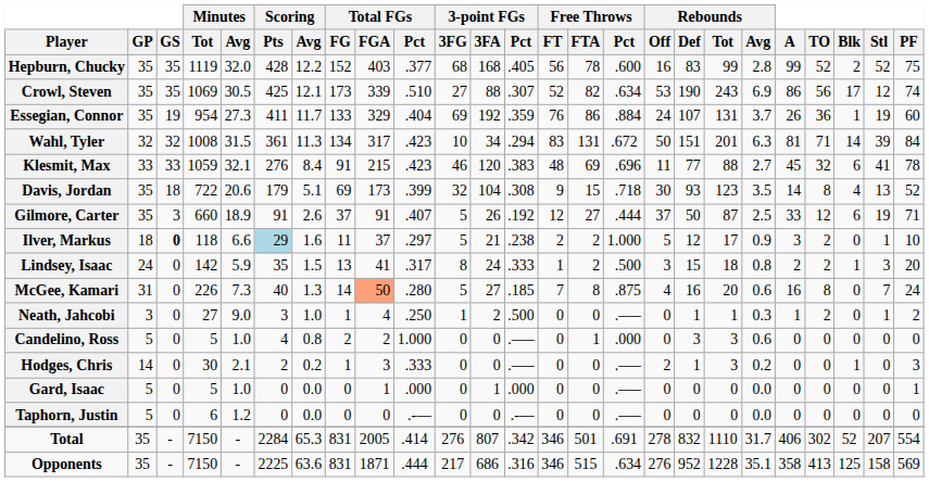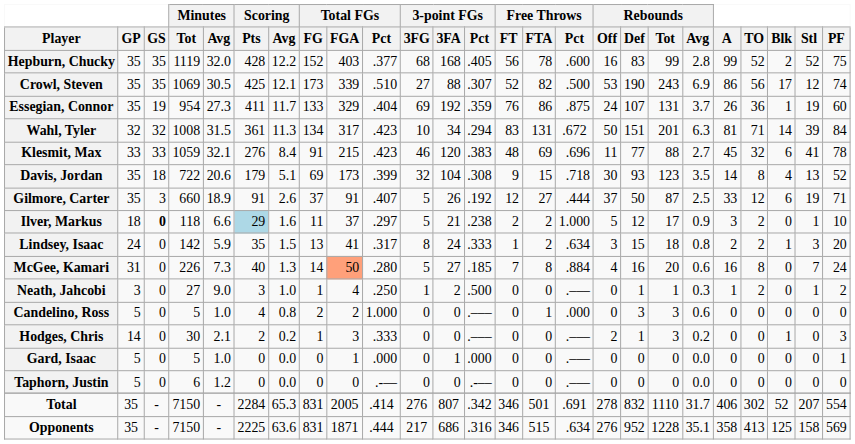 <table class="wikitable sortable" border="1" style="font-size:85%;">
 <tr>
 <th colspan="3" style="border-top-style:hidden; border-left-style:hidden; background: white;"></th>
 <th colspan="2" style=>Minutes</th>
 <th colspan="2" style=>Scoring</th>
 <th colspan="3" style=>Total FGs</th>
 <th colspan="3" style=>3-point FGs</th>
 <th colspan="3" style=>Free Throws</th>
 <th colspan="4" style=>Rebounds</th>
 <th colspan="5" style="border-top-style:hidden; border-right-style:hidden; background: white;"></th>
 </tr>
 <tr>
 <th scope="col" style=>Player</th>
 <th scope="col" style=>GP</th>
 <th scope="col" style=>GS</th>
 <th scope="col" style=>Tot</th>
 <th scope="col" style=>Avg</th>
 <th scope="col" style=>Pts</th>
 <th scope="col" style=>Avg</th>
 <th scope="col" style=>FG</th>
 <th scope="col" style=>FGA</th>
 <th scope="col" style=>Pct</th>
 <th scope="col" style=>3FG</th>
 <th scope="col" style=>3FA</th>
 <th scope="col" style=>Pct</th>
 <th scope="col" style=>FT</th>
 <th scope="col" style=>FTA</th>
 <th scope="col" style=>Pct</th>
 <th scope="col" style=>Off</th>
 <th scope="col" style=>Def</th>
 <th scope="col" style=>Tot</th>
 <th scope="col" style=>Avg</th>
 <th scope="col" style=>A</th>
 <th scope="col" style=>TO</th>
 <th scope="col" style=>Blk</th>
 <th scope="col" style=>Stl</th>
 <th scope="col" style=>PF</th>
 </tr>
 <tr>
 <th style=white-space:nowrap>Hepburn, Chucky</th>
 <td align="right" style=>35</td>
 <td align="right" style=>35</td>
 <td align="right" style=>1119</td>
 <td align="right">32.0</td>
 <td align="right" style=>428</td>
 <td align="right" style=>12.2</td>
 <td align="right">152</td>
 <td align="right" style=>403</td>
 <td align="right">.377</td>
 <td align="right">68</td>
 <td align="right">168</td>
 <td align="right" style=>.405</td>
 <td align="right">56</td>
 <td align="right">78</td>
 <td align="right">.600</td>
 <td align="right">16</td>
 <td align="right">83</td>
 <td align="right">99</td>
 <td align="right">2.8</td>
 <td align="right" style=>99</td>
 <td align="right">52</td>
 <td align="right">2</td>
 <td align="right" style=>52</td>
 <td align="right">75</td>
 </tr>
 <tr>
 <th style=white-space:nowrap>Crowl, Steven</th>
 <td align="right" style=>35</td>
 <td align="right" style=>35</td>
 <td align="right">1069</td>
 <td align="right">30.5</td>
 <td align="right">425</td>
 <td align="right">12.1</td>
 <td align="right" style=>173</td>
 <td align="right">339</td>
 <td align="right" style=>.510</td>
 <td align="right">27</td>
 <td align="right">88</td>
 <td align="right">.307</td>
 <td align="right">52</td>
 <td align="right">82</td>
-<td align="right">.634</td>
+<td align="right">.500</td>
 <td align="right" style=>53</td>
 <td align="right" style=>190</td>
 <td align="right" style=>243</td>
 <td align="right" style=>6.9</td>
 <td align="right">86</td>
 <td align="right">56</td>
 <td align="right" style=>17</td>
 <td align="right">12</td>
 <td align="right">74</td>
 </tr>
 <tr>
 <th style=white-space:nowrap>Essegian, Connor</th>
 <td align="right" style=>35</td>
 <td align="right">19</td>
 <td align="right">954</td>
 <td align="right">27.3</td>
 <td align="right">411</td>
 <td align="right">11.7</td>
 <td align="right">133</td>
 <td align="right">329</td>
 <td align="right">.404</td>
 <td align="right" style=>69</td>
 <td align="right" style=>192</td>
 <td align="right">.359</td>
 <td align="right">76</td>
 <td align="right">86</td>
-<td align="right" style=>.884</td>
+<td align="right">.875</td>
 <td align="right">24</td>
 <td align="right">107</td>
 <td align="right">131</td>
 <td align="right">3.7</td>
 <td align="right">26</td>
 <td align="right">36</td>
 <td align="right">1</td>
 <td align="right">19</td>
 <td align="right">60</td>
 </tr>
 <tr>
 <th style=white-space:nowrap>Wahl, Tyler</th>
 <td align="right">32</td>
 <td align="right">32</td>
 <td align="right">1008</td>
 <td align="right">31.5</td>
 <td align="right">361</td>
 <td align="right">11.3</td>
 <td align="right">134</td>
 <td align="right">317</td>
 <td align="right">.423</td>
 <td align="right">10</td>
 <td align="right">34</td>
 <td align="right">.294</td>
 <td align="right" style=>83</td>
 <td align="right" style=>131</td>
 <td align="center">.672</td>
 <td align="right">50</td>
 <td align="right">151</td>
 <td align="right">201</td>
 <td align="right">6.3</td>
 <td align="right">81</td>
 <td align="right" style=>71</td>
 <td align="right">14</td>
 <td align="right">39</td>
 <td align="right" style=>84</td>
 </tr>
 <tr>
 <th style=white-space:nowrap>Klesmit, Max</th>
 <td align="right">33</td>
 <td align="right">33</td>
 <td align="right">1059</td>
 <td align="right" style=>32.1</td>
 <td align="right">276</td>
 <td align="right">8.4</td>
 <td align="right">91</td>
 <td align="right">215</td>
 <td align="right">.423</td>
 <td align="right">46</td>
 <td align="right">120</td>
 <td align="right">.383</td>
 <td align="right">48</td>
 <td align="right">69</td>
 <td align="right">.696</td>
 <td align="right">11</td>
 <td align="right">77</td>
 <td align="right">88</td>
 <td align="right">2.7</td>
 <td align="right">45</td>
 <td align="right">32</td>
 <td align="right">6</td>
 <td align="right">41</td>
 <td align="right">78</td>
 </tr>
 <tr>
 <th style=white-space:nowrap>Davis, Jordan</th>
 <td align="right" style=>35</td>
 <td align="right">18</td>
 <td align="right">722</td>
 <td align="right">20.6</td>
 <td align="right">179</td>
 <td align="right">5.1</td>
 <td align="right">69</td>
 <td align="right">173</td>
 <td align="right">.399</td>
 <td align="right">32</td>
 <td align="right">104</td>
 <td align="right">.308</td>
 <td align="right">9</td>
 <td align="right">15</td>
 <td align="right">.718</td>
 <td align="right">30</td>
 <td align="right">93</td>
 <td align="right">123</td>
 <td align="right">3.5</td>
 <td align="right">14</td>
 <td align="right">8</td>
 <td align="right">4</td>
 <td align="right">13</td>
 <td align="right">52</td>
 </tr>
 <tr>
 <th style=white-space:nowrap>Gilmore, Carter</th>
 <td align="right" style=>35</td>
 <td align="right">3</td>
 <td align="right">660</td>
 <td align="right">18.9</td>
 <td align="right">91</td>
 <td align="right">2.6</td>
 <td align="right">37</td>
 <td align="right">91</td>
 <td align="right">.407</td>
 <td align="right">5</td>
 <td align="right">26</td>
 <td align="right">.192</td>
 <td align="right">12</td>
 <td align="right">27</td>
 <td align="right">.444</td>
 <td align="right">37</td>
 <td align="right">50</td>
 <td align="right">87</td>
 <td align="right">2.5</td>
 <td align="right">33</td>
 <td align="right">12</td>
 <td align="right">6</td>
 <td align="right">19</td>
 <td align="right">71</td>
 </tr>
 <tr>
 <th style=white-space:nowrap>Ilver, Markus</th>
 <td align="right">18</td>
 <td align="right"><strong>0</strong></td>
 <td align="right">118</td>
 <td align="right">6.6</td>
 <td align="right" style="background: lightblue;">29</td>
 <td align="right">1.6</td>
 <td align="right">11</td>
 <td align="right">37</td>
 <td align="right">.297</td>
 <td align="right">5</td>
 <td align="right">21</td>
 <td align="right">.238</td>
 <td align="right">2</td>
 <td align="right">2</td>
 <td align="right">1.000</td>
 <td align="right">5</td>
 <td align="right">12</td>
 <td align="right">17</td>
 <td align="right">0.9</td>
 <td align="right">3</td>
 <td align="right">2</td>
 <td align="right">0</td>
 <td align="right">1</td>
 <td align="right">10</td>
 </tr>
 <tr>
 <th style=white-space:nowrap>Lindsey, Isaac</th>
 <td align="right">24</td>
 <td align="right">0</td>
 <td align="right">142</td>
 <td align="right">5.9</td>
 <td align="right">35</td>
 <td align="right">1.5</td>
 <td align="right">13</td>
 <td align="right">41</td>
 <td align="right">.317</td>
 <td align="right">8</td>
 <td align="right">24</td>
 <td align="right">.333</td>
 <td align="right">1</td>
 <td align="right">2</td>
-<td align="right">.500</td>
+<td align="right">.634</td>
 <td align="right">3</td>
 <td align="right">15</td>
 <td align="right">18</td>
 <td align="right">0.8</td>
 <td align="right">2</td>
 <td align="right">2</td>
 <td align="right">1</td>
 <td align="right">3</td>
 <td align="right">20</td>
 </tr>
 <tr>
 <th style=white-space:nowrap>McGee, Kamari</th>
 <td align="right">31</td>
 <td align="right">0</td>
 <td align="right">226</td>
 <td align="right">7.3</td>
 <td align="right">40</td>
 <td align="right">1.3</td>
 <td align="right">14</td>
 <td align="right" style="background: lightsalmon;">50</td>
 <td align="right">.280</td>
 <td align="right">5</td>
 <td align="right">27</td>
 <td align="right">.185</td>
 <td align="right">7</td>
 <td align="right">8</td>
-<td align="right">.875</td>
+<td align="right" style=>.884</td>
 <td align="right">4</td>
 <td align="right">16</td>
 <td align="right">20</td>
 <td align="right">0.6</td>
 <td align="right">16</td>
 <td align="right">8</td>
 <td align="right">0</td>
 <td align="right">7</td>
 <td align="right">24</td>
 </tr>
 <tr>
 <th style=white-space:nowrap>Neath, Jahcobi</th>
 <td align="right">3</td>
 <td align="right">0</td>
 <td align="right">27</td>
 <td align="right">9.0</td>
 <td align="right">3</td>
 <td align="right">1.0</td>
 <td align="right">1</td>
 <td align="right">4</td>
 <td align="right">.250</td>
 <td align="right">1</td>
 <td align="right">2</td>
 <td align="right">.500</td>
 <td align="right">0</td>
 <td align="right">0</td>
 <td align="right">.–––</td>
 <td align="right">0</td>
 <td align="right">1</td>
 <td align="right">1</td>
 <td align="right">0.3</td>
 <td align="right">1</td>
 <td align="right">2</td>
 <td align="right">0</td>
 <td align="right">1</td>
 <td align="right">2</td>
 </tr>
 <tr>
 <th style=white-space:nowrap>Candelino, Ross</th>
 <td align="right">5</td>
 <td align="right">0</td>
 <td align="right">5</td>
 <td align="right">1.0</td>
 <td align="right">4</td>
 <td align="right">0.8</td>
 <td align="right">2</td>
 <td align="right">2</td>
 <td align="right">1.000</td>
 <td align="right">0</td>
 <td align="right">0</td>
 <td align="right">.–––</td>
 <td align="right">0</td>
 <td align="right">1</td>
 <td align="right">.000</td>
 <td align="right">0</td>
 <td align="right">3</td>
 <td align="right">3</td>
 <td align="right">0.6</td>
 <td align="right">0</td>
 <td align="right">0</td>
 <td align="right">0</td>
 <td align="right">0</td>
 <td align="right">0</td>
 </tr>
 <tr>
 <th style=white-space:nowrap>Hodges, Chris</th>
 <td align="right">14</td>
 <td align="right">0</td>
 <td align="right">30</td>
 <td align="right">2.1</td>
 <td align="right">2</td>
 <td align="right">0.2</td>
 <td align="right">1</td>
 <td align="right">3</td>
 <td align="right">.333</td>
 <td align="right">0</td>
 <td align="right">0</td>
 <td align="right">.–––</td>
 <td align="right">0</td>
 <td align="right">0</td>
 <td align="right">.–––</td>
 <td align="right">2</td>
 <td align="right">1</td>
 <td align="right">3</td>
 <td align="right">0.2</td>
 <td align="right">0</td>
 <td align="right">0</td>
 <td align="right">1</td>
 <td align="right">0</td>
 <td align="right">3</td>
 </tr>
 <tr>
 <th style=white-space:nowrap>Gard, Isaac</th>
 <td align="right">5</td>
 <td align="right">0</td>
 <td align="right">5</td>
 <td align="right">1.0</td>
 <td align="right">0</td>
 <td align="right">0.0</td>
 <td align="right">0</td>
 <td align="right">1</td>
 <td align="right">.000</td>
 <td align="right">0</td>
 <td align="right">1</td>
 <td align="right">.000</td>
 <td align="right">0</td>
 <td align="right">0</td>
 <td align="right">.–––</td>
 <td align="right">0</td>
 <td align="right">0</td>
 <td align="right">0</td>
 <td align="right">0.0</td>
 <td align="right">0</td>
 <td align="right">0</td>
 <td align="right">0</td>
 <td align="right">0</td>
 <td align="right">1</td>
 </tr>
 <tr>
 <th style=white-space:nowrap>Taphorn, Justin</th>
 <td align="right">5</td>
 <td align="right">0</td>
 <td align="right">6</td>
 <td align="right">1.2</td>
 <td align="right">0</td>
 <td align="right">0.0</td>
 <td align="right">0</td>
 <td align="right">0</td>
 <td align="right">.-––</td>
 <td align="right">0</td>
 <td align="right">0</td>
 <td align="right">.-––</td>
 <td align="right">0</td>
 <td align="right">0</td>
 <td align="right">.–––</td>
 <td align="right">0</td>
 <td align="right">0</td>
 <td align="right">0</td>
 <td align="right">0.0</td>
 <td align="right">0</td>
 <td align="right">0</td>
 <td align="right">0</td>
 <td align="right">0</td>
 <td align="right">0</td>
 </tr>
 <tr>
 </tr>
 <tr class="sortbottom">
 <td align="center" style=><strong>Total</strong></td>
 <td align="center" style=>35</td>
 <td align="center" style=>-</td>
 <td align="center" style=>7150</td>
 <td align="center" style=>-</td>
 <td align="center" style=>2284</td>
 <td align="center" style=>65.3</td>
 <td align="center" style=>831</td>
 <td align="center" style=>2005</td>
 <td align="center" style=>.414</td>
 <td align="center" style=>276</td>
 <td align="center" style=>807</td>
 <td align="center" style=>.342</td>
 <td align="center" style=>346</td>
 <td align="center" style=>501</td>
 <td align="center" style=>.691</td>
 <td align="center" style=>278</td>
 <td align="center" style=>832</td>
 <td align="center" style=>1110</td>
 <td align="center" style=>31.7</td>
 <td align="center" style=>406</td>
 <td align="center" style=>302</td>
 <td align="center" style=>52</td>
 <td align="center" style=>207</td>
 <td align="center" style=>554</td>
 </tr>
 <tr class="sortbottom">
 <td align="center"><strong>Opponents</strong></td>
 <td align="center">35</td>
 <td align="center">-</td>
 <td align="center">7150</td>
 <td align="center">-</td>
 <td align="center">2225</td>
 <td align="center">63.6</td>
 <td align="center">831</td>
 <td align="center">1871</td>
 <td align="center">.444</td>
 <td align="center">217</td>
 <td align="center">686</td>
 <td align="center">.316</td>
 <td align="center">346</td>
 <td align="center">515</td>
 <td align="right">.634</td>
 <td align="center">276</td>
 <td align="center">952</td>
 <td align="center">1228</td>
 <td align="center">35.1</td>
 <td align="center">358</td>
 <td align="center">413</td>
 <td align="center">125</td>
 <td align="center">158</td>
 <td align="center">569</td>
 </tr>
 </table>
